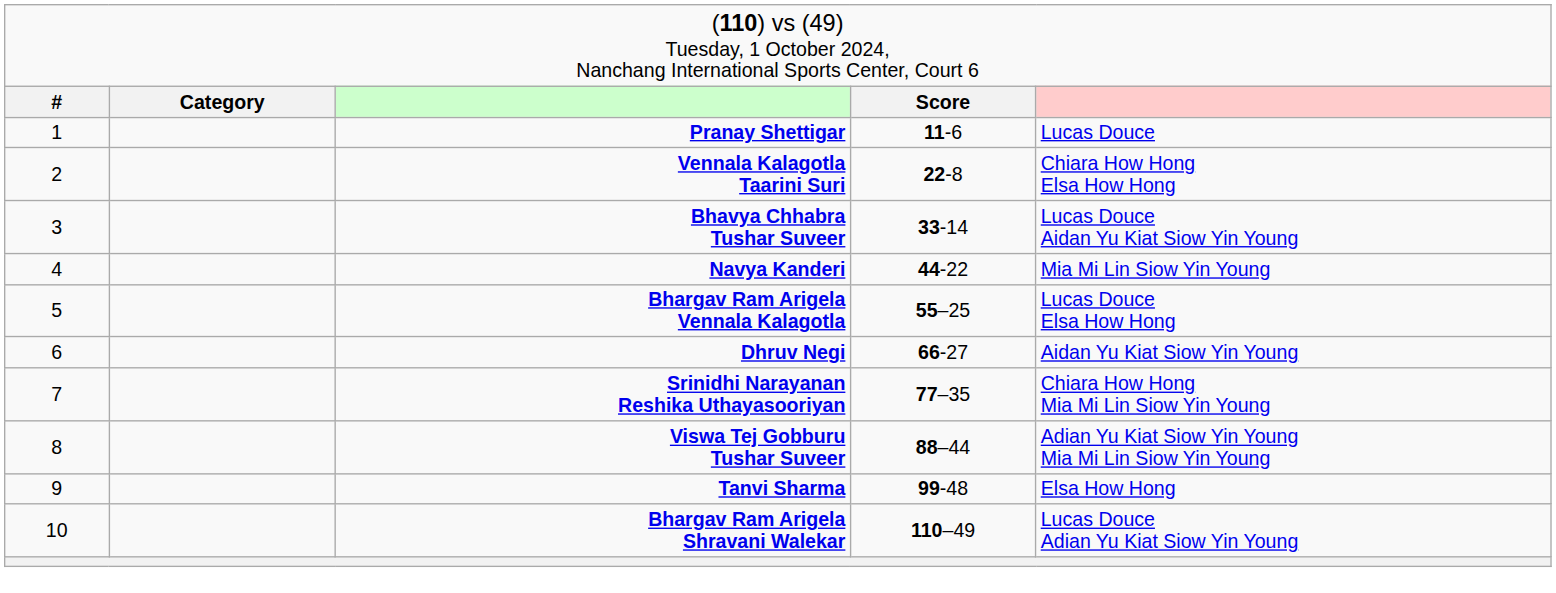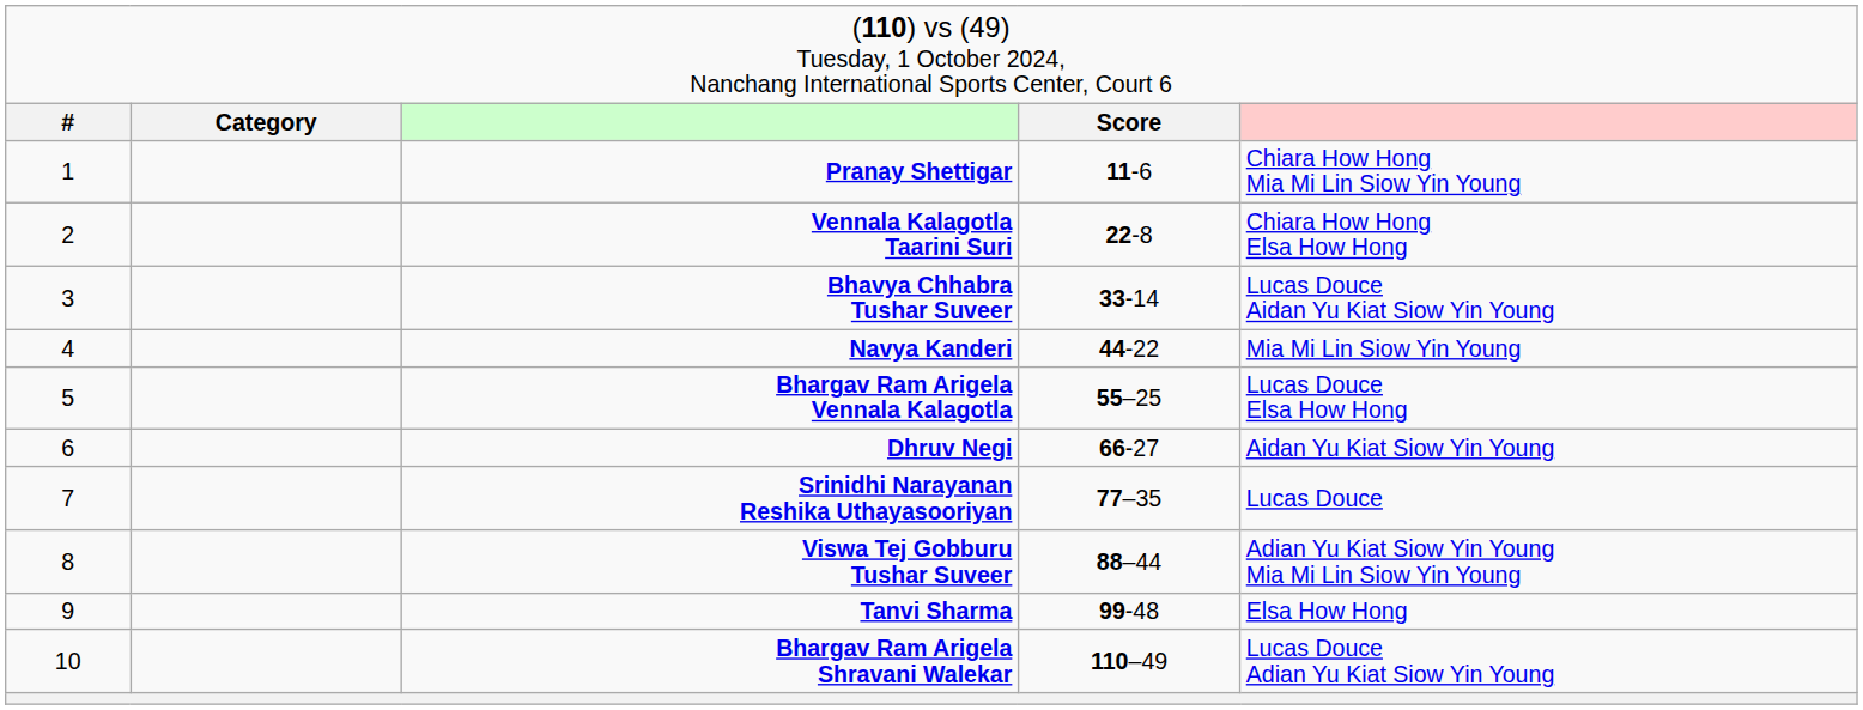 <table class="wikitable mw-collapsible mw-collapsed" style="font-size:90%; text-align:center" width="90%">
 <tr>
 <td colspan="5"><big>(<strong>110</strong>) <strong></strong> vs  (49)</big><br>Tuesday, 1 October 2024, <br>Nanchang International Sports Center, Court 6</td>
 </tr>
 <tr>
 <th width="25">#</th>
 <th width="50">Category</th>
 <th style="background-color:#CCFFCC" width="150"></th>
 <th width="50">Score<br></th>
 <th style="background-color:#FFCCCC" width="150"></th>
 </tr>
 <tr>
 <td>1</td>
 <td></td>
 <td align="right"><strong><a href='#'>Pranay Shettigar</a> </strong></td>
 <td><strong>11</strong>-6<br></td>
-<td align="left"> <a href='#'>Lucas Douce</a></td>
+<td align="left"> <a href='#'>Chiara How Hong</a><br> <a href='#'>Mia Mi Lin Siow Yin Young</a></td>
 </tr>
 <tr>
 <td>2</td>
 <td></td>
 <td align="right"><strong><a href='#'>Vennala Kalagotla</a> <br><a href='#'>Taarini Suri</a> </strong></td>
 <td><strong>22</strong>-8<br></td>
 <td align="left"> <a href='#'>Chiara How Hong</a><br> <a href='#'>Elsa How Hong</a></td>
 </tr>
 <tr>
 <td>3</td>
 <td></td>
 <td align="right"><strong><a href='#'>Bhavya Chhabra</a> <br><a href='#'>Tushar Suveer</a> </strong></td>
 <td><strong>33</strong>-14<br></td>
 <td align="left"> <a href='#'>Lucas Douce</a><br> <a href='#'>Aidan Yu Kiat Siow Yin Young</a></td>
 </tr>
 <tr>
 <td>4</td>
 <td></td>
 <td align="right"><strong><a href='#'>Navya Kanderi</a> </strong></td>
 <td><strong>44</strong>-22<br></td>
 <td align="left"> <a href='#'>Mia Mi Lin Siow Yin Young</a></td>
 </tr>
 <tr>
 <td>5</td>
 <td></td>
 <td align="right"><strong><a href='#'>Bhargav Ram Arigela</a> <br><a href='#'>Vennala Kalagotla</a> </strong></td>
 <td><strong>55</strong>–25<br></td>
 <td align="left"> <a href='#'>Lucas Douce</a><br> <a href='#'>Elsa How Hong</a></td>
 </tr>
 <tr>
 <td>6</td>
 <td></td>
 <td align="right"><strong><a href='#'>Dhruv Negi</a> </strong></td>
 <td><strong>66</strong>-27<br></td>
 <td align="left"> <a href='#'>Aidan Yu Kiat Siow Yin Young</a></td>
 </tr>
 <tr>
 <td>7</td>
 <td></td>
 <td align="right"><strong><a href='#'>Srinidhi Narayanan</a> <br><a href='#'>Reshika Uthayasooriyan</a> </strong></td>
 <td><strong>77</strong>–35<br></td>
-<td align="left"> <a href='#'>Chiara How Hong</a><br> <a href='#'>Mia Mi Lin Siow Yin Young</a></td>
+<td align="left"> <a href='#'>Lucas Douce</a></td>
 </tr>
 <tr>
 <td>8</td>
 <td></td>
 <td align="right"><strong><a href='#'>Viswa Tej Gobburu</a> <br><a href='#'>Tushar Suveer</a> </strong></td>
 <td><strong>88</strong>–44<br></td>
 <td align="left"> <a href='#'>Adian Yu Kiat Siow Yin Young</a><br> <a href='#'>Mia Mi Lin Siow Yin Young</a></td>
 </tr>
 <tr>
 <td>9</td>
 <td></td>
 <td align="right"><strong><a href='#'>Tanvi Sharma</a> </strong></td>
 <td><strong>99</strong>-48<br></td>
 <td align="left"> <a href='#'>Elsa How Hong</a></td>
 </tr>
 <tr>
 <td>10</td>
 <td></td>
 <td align="right"><strong><a href='#'>Bhargav Ram Arigela</a> <br><a href='#'>Shravani Walekar</a> </strong></td>
 <td><strong>110</strong>–49<br></td>
 <td align="left"> <a href='#'>Lucas Douce</a><br> <a href='#'>Adian Yu Kiat Siow Yin Young</a></td>
 </tr>
 <tr>
 <th colspan="5"></th>
 </tr>
 </table>
